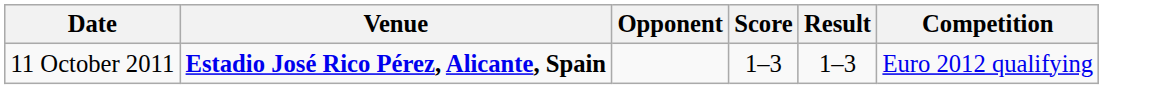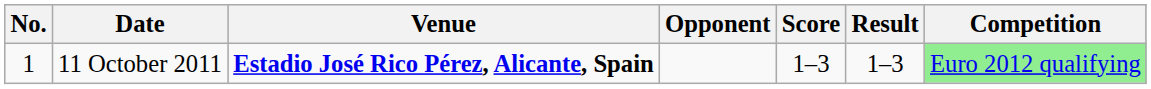 <table class="wikitable sortable">
 <tr>
+<th scope="col">No.</th>
 <th scope="col">Date</th>
 <th scope="col">Venue</th>
 <th scope="col">Opponent</th>
 <th scope="col">Score</th>
 <th scope="col">Result</th>
 <th scope="col">Competition</th>
 </tr>
 <tr>
+<td align="center">1</td>
 <td>11 October 2011</td>
 <td><strong><a href='#'>Estadio José Rico Pérez</a>, <a href='#'>Alicante</a>, Spain</strong></td>
 <td></td>
 <td align="center">1–3</td>
 <td align="center">1–3</td>
-<td><a href='#'>Euro 2012 qualifying</a></td>
+<td style="background: lightgreen;"><a href='#'>Euro 2012 qualifying</a></td>
 </tr>
 </table>
